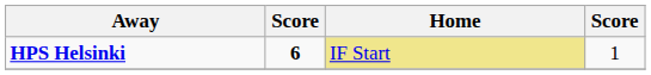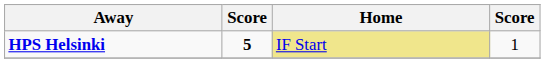 <table class="wikitable">
 <tr>
 <th width="200">Away</th>
 <th width="40">Score</th>
 <th width="200">Home</th>
 <th width="40">Score</th>
 </tr>
 <tr>
 <td><strong><a href='#'>HPS Helsinki</a></strong></td>
-<td align=center><strong>6</strong></td>
+<td align=center><strong>5</strong></td>
 <td style="background: khaki;"><a href='#'>IF Start</a></td>
 <td align=center>1</td>
 </tr>
 <tr>
 </tr>
 </table>
